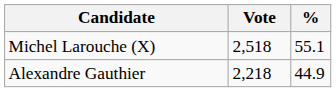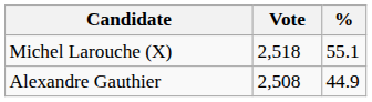 <table class="wikitable">
 <tr>
 <th bgcolor="#DDDDFF" width="200px">Candidate</th>
 <th bgcolor="#DDDDFF" width="50px">Vote</th>
 <th bgcolor="#DDDDFF" width="30px">%</th>
 </tr>
 <tr>
 <td>Michel Larouche (X)</td>
 <td>2,518</td>
 <td>55.1</td>
 </tr>
 <tr>
 <td>Alexandre Gauthier</td>
-<td>2,218</td>
+<td>2,508</td>
 <td>44.9</td>
 </tr>
 </table>
